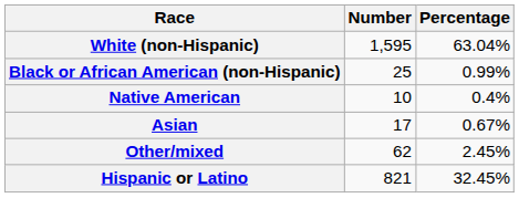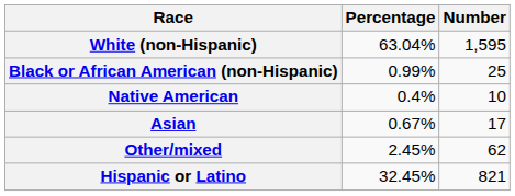 <table class="wikitable" style="text-align:right">
 <tr>
 <th scope="col">Race</th>
+<th scope="col">Percentage</th>
 <th scope="col">Number</th>
-<th scope="col">Percentage</th>
 </tr>
 <tr>
 <th scope="row"><a href='#'>White</a> (non-Hispanic)</th>
+<td>63.04%</td>
 <td>1,595</td>
-<td>63.04%</td>
 </tr>
 <tr>
 <th scope="row"><a href='#'>Black or African American</a> (non-Hispanic)</th>
+<td>0.99%</td>
 <td>25</td>
-<td>0.99%</td>
 </tr>
 <tr>
 <th scope="row"><a href='#'>Native American</a></th>
+<td>0.4%</td>
 <td>10</td>
-<td>0.4%</td>
 </tr>
 <tr>
 <th scope="row"><a href='#'>Asian</a></th>
+<td>0.67%</td>
 <td>17</td>
-<td>0.67%</td>
 </tr>
 <tr>
 <th scope="row"><a href='#'>Other/mixed</a></th>
+<td>2.45%</td>
 <td>62</td>
-<td>2.45%</td>
 </tr>
 <tr>
 <th scope="row"><a href='#'>Hispanic</a> or <a href='#'>Latino</a></th>
+<td>32.45%</td>
 <td>821</td>
-<td>32.45%</td>
 </tr>
 </table>
